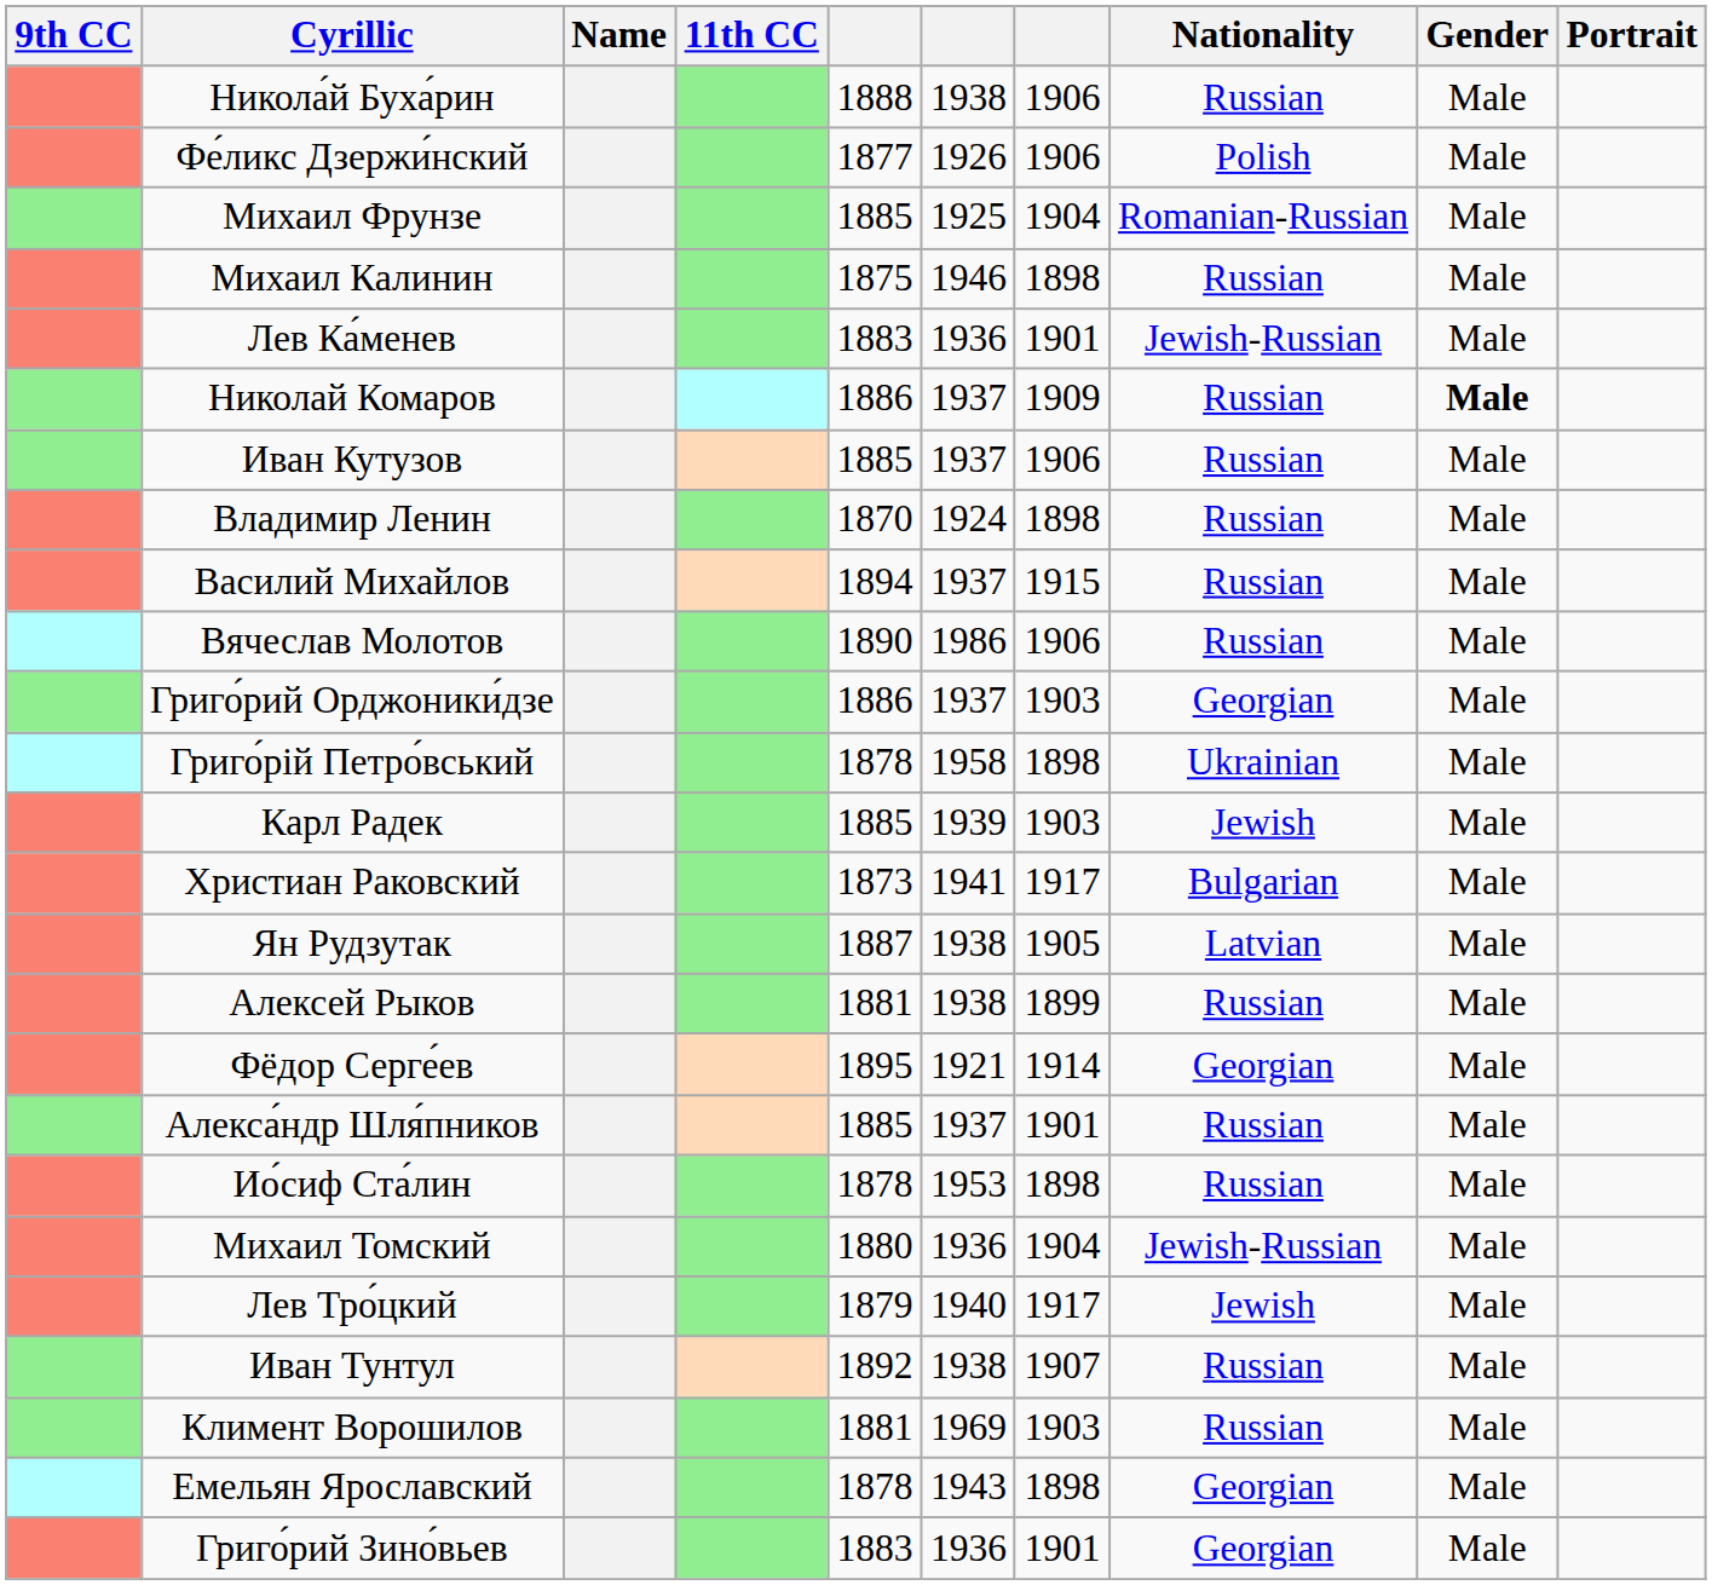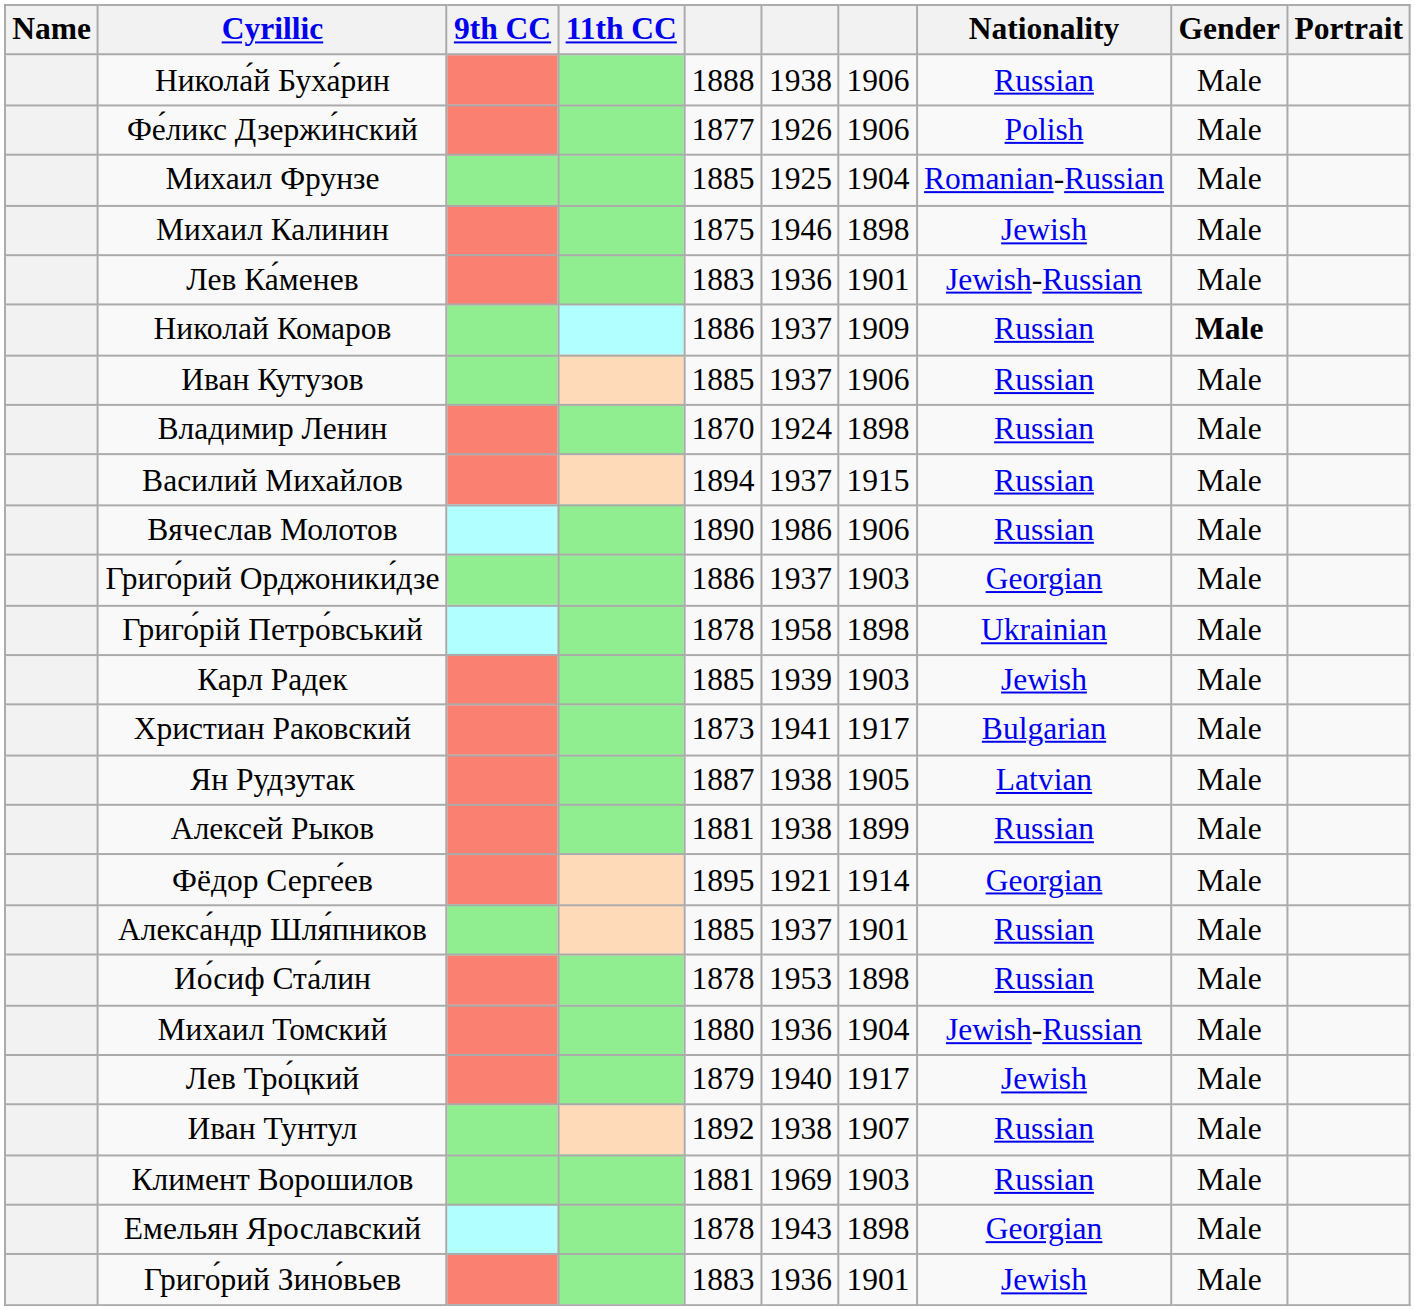 <table class="wikitable sortable" style=text-align:center>
 <tr>
+<th scope="col">Name</th>
+<th scope="col" class="unsortable"><a href='#'>Cyrillic</a></th>
 <th scope="col"><a href='#'>9th CC</a></th>
-<th scope="col" class="unsortable"><a href='#'>Cyrillic</a></th>
-<th scope="col">Name</th>
 <th scope="col"><a href='#'>11th CC</a></th>
 <th scope="col"></th>
 <th scope="col"></th>
 <th scope="col"></th>
 <th scope="col">Nationality</th>
 <th scope="col">Gender</th>
 <th scope="col" class="unsortable">Portrait</th>
 </tr>
 <tr>
+<th align="center" scope="row" style="font-weight:normal;"></th>
+<td>Никола́й Буха́рин</td>
 <td bgcolor = Salmon></td>
-<td>Никола́й Буха́рин</td>
-<th align="center" scope="row" style="font-weight:normal;"></th>
 <td bgcolor = LightGreen></td>
 <td>1888</td>
 <td>1938</td>
 <td>1906</td>
 <td><a href='#'>Russian</a></td>
 <td>Male</td>
 <td></td>
 </tr>
 <tr>
+<th align="center" scope="row" style="font-weight:normal;"></th>
+<td>Фе́ликс Дзержи́нский</td>
 <td bgcolor = Salmon></td>
-<td>Фе́ликс Дзержи́нский</td>
-<th align="center" scope="row" style="font-weight:normal;"></th>
 <td bgcolor = LightGreen></td>
 <td>1877</td>
 <td>1926</td>
 <td>1906</td>
 <td><a href='#'>Polish</a></td>
 <td>Male</td>
 <td></td>
 </tr>
 <tr>
+<th align="center" scope="row" style="font-weight:normal;"></th>
+<td>Михаил Фрунзе</td>
 <td bgcolor = LightGreen></td>
-<td>Михаил Фрунзе</td>
-<th align="center" scope="row" style="font-weight:normal;"></th>
 <td bgcolor = LightGreen></td>
 <td>1885</td>
 <td>1925</td>
 <td>1904</td>
 <td><a href='#'>Romanian</a>-<a href='#'>Russian</a><br></td>
 <td>Male</td>
 <td></td>
 </tr>
 <tr>
+<th align="center" scope="row" style="font-weight:normal;"></th>
+<td>Михаил Калинин</td>
 <td bgcolor = Salmon></td>
-<td>Михаил Калинин</td>
-<th align="center" scope="row" style="font-weight:normal;"></th>
 <td bgcolor = LightGreen></td>
 <td>1875</td>
 <td>1946</td>
 <td>1898</td>
-<td><a href='#'>Russian</a></td>
+<td><a href='#'>Jewish</a></td>
 <td>Male</td>
 <td></td>
 </tr>
 <tr>
+<th align="center" scope="row" style="font-weight:normal;"></th>
+<td>Лев Ка́менев</td>
 <td bgcolor = Salmon></td>
-<td>Лев Ка́менев</td>
-<th align="center" scope="row" style="font-weight:normal;"></th>
 <td bgcolor = LightGreen></td>
 <td>1883</td>
 <td>1936</td>
 <td>1901</td>
 <td><a href='#'>Jewish</a>-<a href='#'>Russian</a><br></td>
 <td>Male</td>
 <td></td>
 </tr>
 <tr>
+<th align="center" scope="row" style="font-weight:normal;"></th>
+<td>Николай Комаров</td>
 <td bgcolor = LightGreen></td>
-<td>Николай Комаров</td>
-<th align="center" scope="row" style="font-weight:normal;"></th>
 <td bgcolor = #B2FFFF></td>
 <td>1886</td>
 <td>1937</td>
 <td>1909</td>
 <td><a href='#'>Russian</a></td>
 <td><strong>Male</strong></td>
 <td></td>
 </tr>
 <tr>
+<th align="center" scope="row" style="font-weight:normal;"></th>
+<td>Иван Кутузов</td>
 <td bgcolor = LightGreen></td>
-<td>Иван Кутузов</td>
-<th align="center" scope="row" style="font-weight:normal;"></th>
 <td bgcolor = PeachPuff></td>
 <td>1885</td>
 <td>1937</td>
 <td>1906</td>
 <td><a href='#'>Russian</a></td>
 <td>Male</td>
 <td></td>
 </tr>
 <tr>
+<th align="center" scope="row" style="font-weight:normal;"></th>
+<td>Владимир Ленин</td>
 <td bgcolor = Salmon></td>
-<td>Владимир Ленин</td>
-<th align="center" scope="row" style="font-weight:normal;"></th>
 <td bgcolor = LightGreen></td>
 <td>1870</td>
 <td>1924</td>
 <td>1898</td>
 <td><a href='#'>Russian</a></td>
 <td>Male</td>
 <td></td>
 </tr>
 <tr>
+<th align="center" scope="row" style="font-weight:normal;"></th>
+<td>Василий Михайлов</td>
 <td bgcolor = Salmon></td>
-<td>Василий Михайлов</td>
-<th align="center" scope="row" style="font-weight:normal;"></th>
 <td bgcolor = PeachPuff></td>
 <td>1894</td>
 <td>1937</td>
 <td>1915</td>
 <td><a href='#'>Russian</a></td>
 <td>Male</td>
 <td></td>
 </tr>
 <tr>
+<th align="center" scope="row" style="font-weight:normal;"></th>
+<td>Вячеслав Молотов</td>
 <td bgcolor = #B2FFFF></td>
-<td>Вячеслав Молотов</td>
-<th align="center" scope="row" style="font-weight:normal;"></th>
 <td bgcolor = LightGreen></td>
 <td>1890</td>
 <td>1986</td>
 <td>1906</td>
 <td><a href='#'>Russian</a></td>
 <td>Male</td>
 <td></td>
 </tr>
 <tr>
+<th align="center" scope="row" style="font-weight:normal;"></th>
+<td>Григо́рий Орджоники́дзе</td>
 <td bgcolor = LightGreen></td>
-<td>Григо́рий Орджоники́дзе</td>
-<th align="center" scope="row" style="font-weight:normal;"></th>
 <td bgcolor = LightGreen></td>
 <td>1886</td>
 <td>1937</td>
 <td>1903</td>
 <td><a href='#'>Georgian</a></td>
 <td>Male</td>
 <td></td>
 </tr>
 <tr>
+<th align="center" scope="row" style="font-weight:normal;"></th>
+<td>Григо́рій Петро́вський</td>
 <td bgcolor = #B2FFFF></td>
-<td>Григо́рій Петро́вський</td>
-<th align="center" scope="row" style="font-weight:normal;"></th>
 <td bgcolor = LightGreen></td>
 <td>1878</td>
 <td>1958</td>
 <td>1898</td>
 <td><a href='#'>Ukrainian</a></td>
 <td>Male</td>
 <td></td>
 </tr>
 <tr>
+<th align="center" scope="row" style="font-weight:normal;"></th>
+<td>Карл Радек</td>
 <td bgcolor = Salmon></td>
-<td>Карл Радек</td>
-<th align="center" scope="row" style="font-weight:normal;"></th>
 <td bgcolor = LightGreen></td>
 <td>1885</td>
 <td>1939</td>
 <td>1903</td>
 <td><a href='#'>Jewish</a></td>
 <td>Male</td>
 <td></td>
 </tr>
 <tr>
+<th align="center" scope="row" style="font-weight:normal;"></th>
+<td>Христиан Раковский</td>
 <td bgcolor = Salmon></td>
-<td>Христиан Раковский</td>
-<th align="center" scope="row" style="font-weight:normal;"></th>
 <td bgcolor = LightGreen></td>
 <td>1873</td>
 <td>1941</td>
 <td>1917</td>
 <td><a href='#'>Bulgarian</a></td>
 <td>Male</td>
 <td></td>
 </tr>
 <tr>
+<th align="center" scope="row" style="font-weight:normal;"></th>
+<td>Ян Рудзутак</td>
 <td bgcolor = Salmon></td>
-<td>Ян Рудзутак</td>
-<th align="center" scope="row" style="font-weight:normal;"></th>
 <td bgcolor = LightGreen></td>
 <td>1887</td>
 <td>1938</td>
 <td>1905</td>
 <td><a href='#'>Latvian</a></td>
 <td>Male</td>
 <td></td>
 </tr>
 <tr>
+<th align="center" scope="row" style="font-weight:normal;"></th>
+<td>Алексей Рыков</td>
 <td bgcolor = Salmon></td>
-<td>Алексей Рыков</td>
-<th align="center" scope="row" style="font-weight:normal;"></th>
 <td bgcolor = LightGreen></td>
 <td>1881</td>
 <td>1938</td>
 <td>1899</td>
 <td><a href='#'>Russian</a></td>
 <td>Male</td>
 <td></td>
 </tr>
 <tr>
+<th align="center" scope="row" style="font-weight:normal;"></th>
+<td>Фёдор Серге́ев</td>
 <td bgcolor = Salmon></td>
-<td>Фёдор Серге́ев</td>
-<th align="center" scope="row" style="font-weight:normal;"></th>
 <td bgcolor = PeachPuff></td>
 <td>1895</td>
 <td>1921</td>
 <td>1914</td>
 <td><a href='#'>Georgian</a></td>
 <td>Male</td>
 <td></td>
 </tr>
 <tr>
+<th align="center" scope="row" style="font-weight:normal;"></th>
+<td>Алекса́ндр Шля́пников</td>
 <td bgcolor = LightGreen></td>
-<td>Алекса́ндр Шля́пников</td>
-<th align="center" scope="row" style="font-weight:normal;"></th>
 <td bgcolor = PeachPuff></td>
 <td>1885</td>
 <td>1937</td>
 <td>1901</td>
 <td><a href='#'>Russian</a></td>
 <td>Male</td>
 <td></td>
 </tr>
 <tr>
+<th align="center" scope="row" style="font-weight:normal;"></th>
+<td>Ио́сиф Ста́лин</td>
 <td bgcolor = Salmon></td>
-<td>Ио́сиф Ста́лин</td>
-<th align="center" scope="row" style="font-weight:normal;"></th>
 <td bgcolor = LightGreen></td>
 <td>1878</td>
 <td>1953</td>
 <td>1898</td>
 <td><a href='#'>Russian</a></td>
 <td>Male</td>
 <td></td>
 </tr>
 <tr>
+<th align="center" scope="row" style="font-weight:normal;"></th>
+<td>Михаил Томский</td>
 <td bgcolor = Salmon></td>
-<td>Михаил Томский</td>
-<th align="center" scope="row" style="font-weight:normal;"></th>
 <td bgcolor = LightGreen></td>
 <td>1880</td>
 <td>1936</td>
 <td>1904</td>
 <td><a href='#'>Jewish</a>-<a href='#'>Russian</a><br></td>
 <td>Male</td>
 <td></td>
 </tr>
 <tr>
+<th align="center" scope="row" style="font-weight:normal;"></th>
+<td>Лев Тро́цкий</td>
 <td bgcolor = Salmon></td>
-<td>Лев Тро́цкий</td>
-<th align="center" scope="row" style="font-weight:normal;"></th>
 <td bgcolor = LightGreen></td>
 <td>1879</td>
 <td>1940</td>
 <td>1917</td>
 <td><a href='#'>Jewish</a></td>
 <td>Male</td>
 <td></td>
 </tr>
 <tr>
+<th align="center" scope="row" style="font-weight:normal;"></th>
+<td>Иван Тунтул</td>
 <td bgcolor = LightGreen></td>
-<td>Иван Тунтул</td>
-<th align="center" scope="row" style="font-weight:normal;"></th>
 <td bgcolor = PeachPuff></td>
 <td>1892</td>
 <td>1938</td>
 <td>1907</td>
 <td><a href='#'>Russian</a></td>
 <td>Male</td>
 <td></td>
 </tr>
 <tr>
+<th align="center" scope="row" style="font-weight:normal;"></th>
+<td>Климент Ворошилов</td>
 <td bgcolor = LightGreen></td>
-<td>Климент Ворошилов</td>
-<th align="center" scope="row" style="font-weight:normal;"></th>
 <td bgcolor = LightGreen></td>
 <td>1881</td>
 <td>1969</td>
 <td>1903</td>
 <td><a href='#'>Russian</a></td>
 <td>Male</td>
 <td></td>
 </tr>
 <tr>
+<th align="center" scope="row" style="font-weight:normal;"></th>
+<td>Емельян Ярославский</td>
 <td bgcolor = #B2FFFF></td>
-<td>Емельян Ярославский</td>
-<th align="center" scope="row" style="font-weight:normal;"></th>
 <td bgcolor = LightGreen></td>
 <td>1878</td>
 <td>1943</td>
 <td>1898</td>
 <td><a href='#'>Georgian</a></td>
 <td>Male</td>
 <td></td>
 </tr>
 <tr>
+<th align="center" scope="row" style="font-weight:normal;"></th>
+<td>Григо́рий Зино́вьев</td>
 <td bgcolor = Salmon></td>
-<td>Григо́рий Зино́вьев</td>
-<th align="center" scope="row" style="font-weight:normal;"></th>
 <td bgcolor = LightGreen></td>
 <td>1883</td>
 <td>1936</td>
 <td>1901</td>
-<td><a href='#'>Georgian</a></td>
+<td><a href='#'>Jewish</a></td>
 <td>Male</td>
 <td></td>
 </tr>
 </table>
